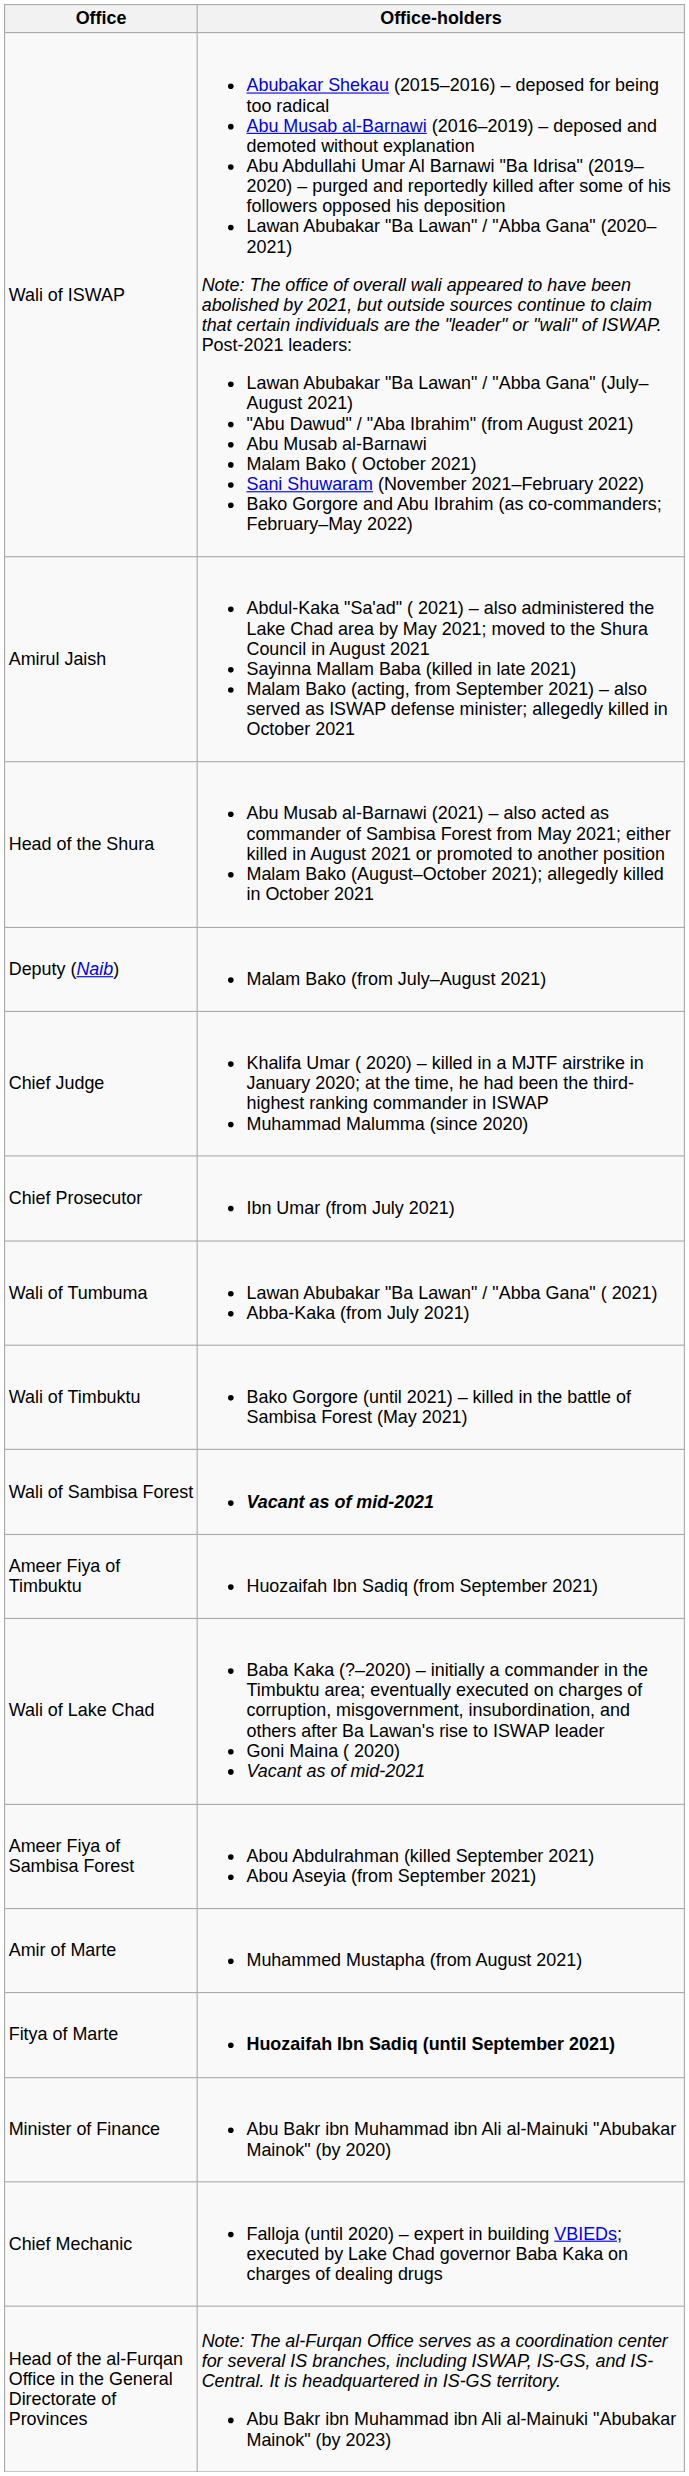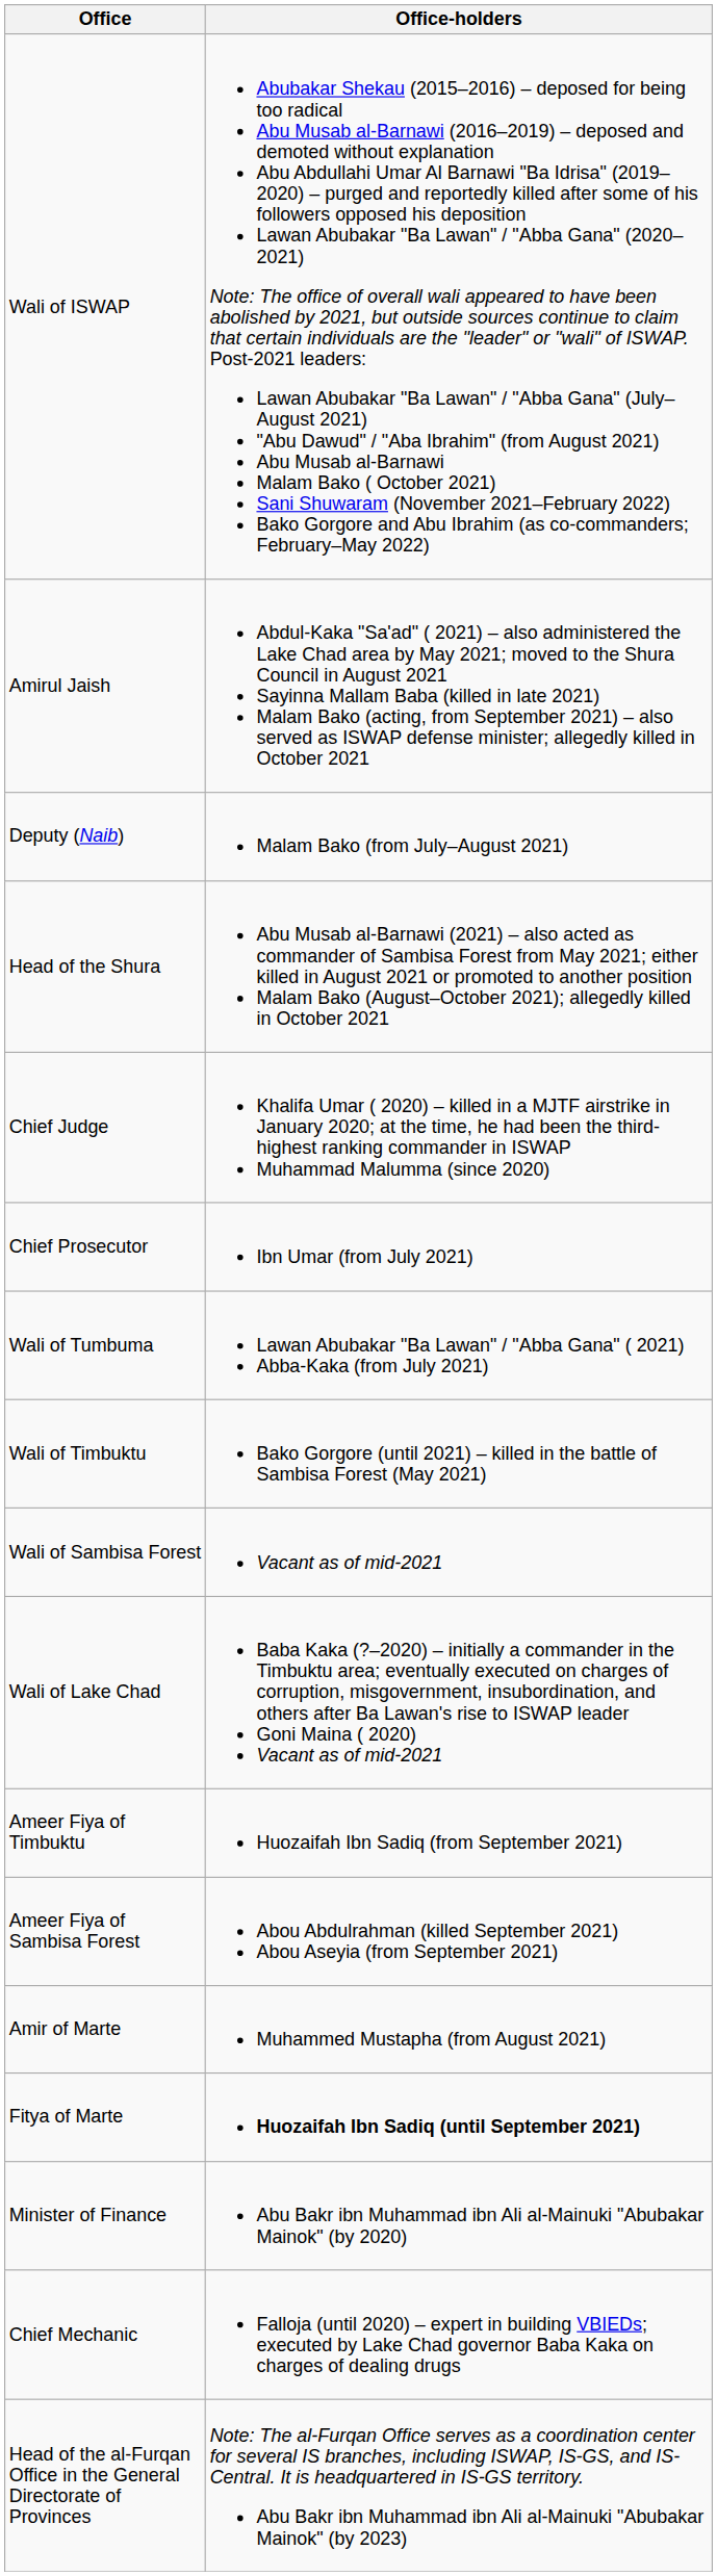 <table class="wikitable">
 <tr>
 <th>Office</th>
 <th>Office-holders</th>
 </tr>
 <tr>
 <td>Wali of ISWAP</td>
 <td><br><ul><li><a href='#'>Abubakar Shekau</a> (2015–2016) – deposed for being too radical</li><li><a href='#'>Abu Musab al-Barnawi</a> (2016–2019) – deposed and demoted without explanation</li><li>Abu Abdullahi Umar Al Barnawi "Ba Idrisa" (2019–2020) – purged and reportedly killed after some of his followers opposed his deposition</li><li>Lawan Abubakar "Ba Lawan" / "Abba Gana" (2020–2021)</li></ul><em>Note: The office of overall wali appeared to have been abolished by 2021, but outside sources continue to claim that certain individuals are the "leader" or "wali" of ISWAP.</em><br>Post-2021 leaders:<ul><li>Lawan Abubakar "Ba Lawan" / "Abba Gana" (July–August 2021)</li><li>"Abu Dawud" / "Aba Ibrahim" (from August 2021)</li><li>Abu Musab al-Barnawi</li><li>Malam Bako ( October 2021)</li><li><a href='#'>Sani Shuwaram</a> (November 2021–February 2022)</li><li>Bako Gorgore and Abu Ibrahim (as co-commanders; February–May 2022)</li></ul></td>
 </tr>
 <tr>
 <td>Amirul Jaish</td>
 <td><br><ul><li>Abdul-Kaka "Sa'ad" ( 2021) – also administered the Lake Chad area by May 2021; moved to the Shura Council in August 2021</li><li>Sayinna Mallam Baba (killed in late 2021)</li><li>Malam Bako (acting, from September 2021) – also served as ISWAP defense minister; allegedly killed in October 2021</li></ul></td>
 </tr>
 <tr>
+<td>Deputy (<em><a href='#'>Naib</a></em>)</td>
+<td><br><ul><li>Malam Bako (from July–August 2021)</li></ul></td>
+</tr>
+<tr>
 <td>Head of the Shura</td>
 <td><br><ul><li>Abu Musab al-Barnawi (2021) – also acted as commander of Sambisa Forest from May 2021; either killed in August 2021 or promoted to another position</li><li>Malam Bako (August–October 2021); allegedly killed in October 2021</li></ul></td>
-</tr>
-<tr>
-<td>Deputy (<em><a href='#'>Naib</a></em>)</td>
-<td><br><ul><li>Malam Bako (from July–August 2021)</li></ul></td>
 </tr>
 <tr>
 <td>Chief Judge</td>
 <td><br><ul><li>Khalifa Umar ( 2020) – killed in a MJTF airstrike in January 2020; at the time, he had been the third-highest ranking commander in ISWAP</li><li>Muhammad Malumma (since 2020)</li></ul></td>
 </tr>
 <tr>
 <td>Chief Prosecutor</td>
 <td><br><ul><li>Ibn Umar (from July 2021)</li></ul></td>
 </tr>
 <tr>
 <td>Wali of Tumbuma</td>
 <td><br><ul><li>Lawan Abubakar "Ba Lawan" / "Abba Gana" ( 2021)</li><li>Abba-Kaka (from July 2021)</li></ul></td>
 </tr>
 <tr>
 <td>Wali of Timbuktu</td>
 <td><br><ul><li>Bako Gorgore (until 2021) – killed in the battle of Sambisa Forest (May 2021)</li></ul></td>
 </tr>
 <tr>
 <td>Wali of Sambisa Forest</td>
-<td><strong><br><ul><li><em>Vacant as of mid-2021</em></li></ul></strong></td>
+<td><br><ul><li><em>Vacant as of mid-2021</em></li></ul></td>
+</tr>
+<tr>
+<td>Wali of Lake Chad</td>
+<td><br><ul><li>Baba Kaka (?–2020) – initially a commander in the Timbuktu area; eventually executed on charges of corruption, misgovernment, insubordination, and others after Ba Lawan's rise to ISWAP leader</li><li>Goni Maina ( 2020)</li><li><em>Vacant as of mid-2021</em></li></ul></td>
 </tr>
 <tr>
 <td>Ameer Fiya of Timbuktu</td>
 <td><br><ul><li>Huozaifah Ibn Sadiq (from September 2021)</li></ul></td>
-</tr>
-<tr>
-<td>Wali of Lake Chad</td>
-<td><br><ul><li>Baba Kaka (?–2020) – initially a commander in the Timbuktu area; eventually executed on charges of corruption, misgovernment, insubordination, and others after Ba Lawan's rise to ISWAP leader</li><li>Goni Maina ( 2020)</li><li><em>Vacant as of mid-2021</em></li></ul></td>
 </tr>
 <tr>
 <td>Ameer Fiya of Sambisa Forest</td>
 <td><br><ul><li>Abou Abdulrahman (killed  September 2021)</li><li>Abou Aseyia (from September 2021)</li></ul></td>
 </tr>
 <tr>
 <td>Amir of Marte</td>
 <td><br><ul><li>Muhammed Mustapha (from  August 2021)</li></ul></td>
 </tr>
 <tr>
 <td>Fitya of Marte</td>
 <td><strong><br><ul><li>Huozaifah Ibn Sadiq (until September 2021)</li></ul></strong></td>
 </tr>
 <tr>
 <td>Minister of Finance</td>
 <td><br><ul><li>Abu Bakr ibn Muhammad ibn Ali al-Mainuki "Abubakar Mainok" (by 2020)</li></ul></td>
 </tr>
 <tr>
 <td>Chief Mechanic</td>
 <td><br><ul><li>Falloja (until 2020) – expert in building <a href='#'>VBIEDs</a>; executed by Lake Chad governor Baba Kaka on charges of dealing drugs</li></ul></td>
 </tr>
 <tr>
 <td>Head of the al-Furqan Office in the General Directorate of Provinces</td>
 <td><br><em>Note: The al-Furqan Office serves as a coordination center for several IS branches, including ISWAP, IS-GS, and IS-Central. It is headquartered in IS-GS territory.</em><ul><li>Abu Bakr ibn Muhammad ibn Ali al-Mainuki "Abubakar Mainok" (by 2023)</li></ul></td>
 </tr>
 </table>
